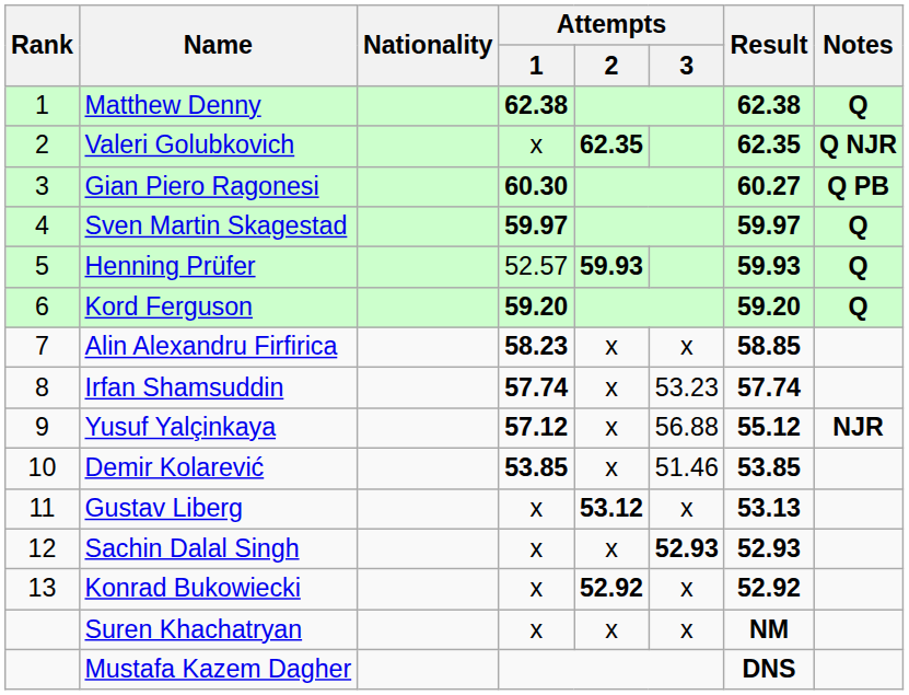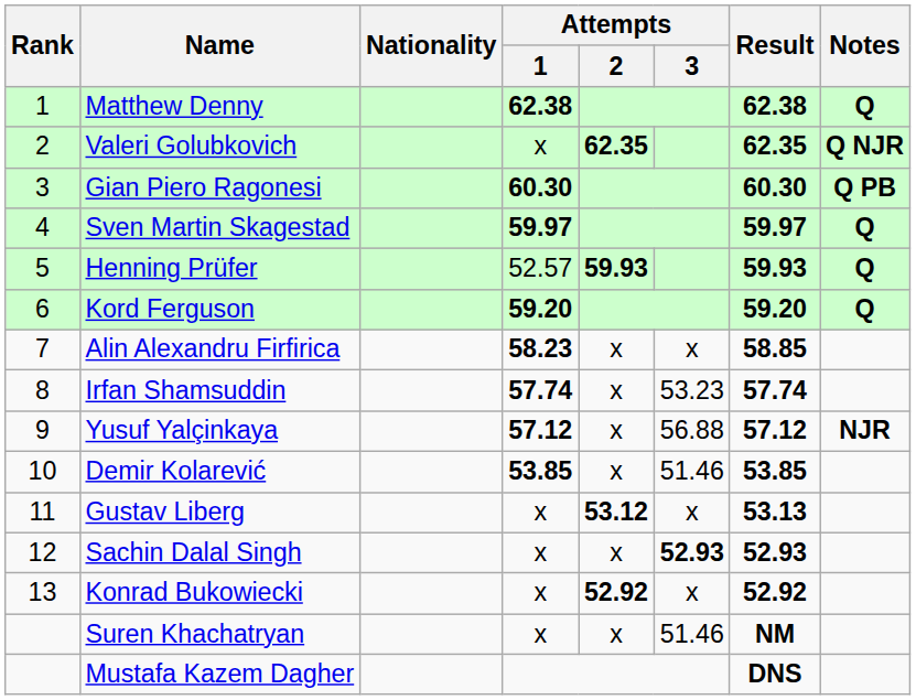 <table class="wikitable sortable" style="text-align:center">
 <tr>
 <th rowspan=2>Rank</th>
 <th rowspan=2>Name</th>
 <th rowspan=2>Nationality</th>
 <th colspan=3>Attempts</th>
 <th rowspan=2>Result</th>
 <th rowspan=2>Notes</th>
 </tr>
 <tr>
 <th>1</th>
 <th>2</th>
 <th>3</th>
 </tr>
 <tr bgcolor=ccffcc>
 <td>1</td>
 <td align=left><a href='#'>Matthew Denny</a></td>
 <td align=left></td>
 <td><strong>62.38</strong></td>
 <td colspan=2></td>
 <td><strong>62.38</strong></td>
 <td><strong>Q</strong></td>
 </tr>
 <tr bgcolor=ccffcc>
 <td>2</td>
 <td align=left><a href='#'>Valeri Golubkovich</a></td>
 <td align=left></td>
 <td>x</td>
 <td><strong>62.35</strong></td>
 <td></td>
 <td><strong>62.35</strong></td>
 <td><strong>Q NJR</strong></td>
 </tr>
 <tr bgcolor=ccffcc>
 <td>3</td>
 <td align=left><a href='#'>Gian Piero Ragonesi</a></td>
 <td align=left></td>
 <td><strong>60.30</strong></td>
 <td colspan=2></td>
-<td><strong>60.27</strong></td>
+<td><strong>60.30</strong></td>
 <td><strong>Q PB</strong></td>
 </tr>
 <tr bgcolor=ccffcc>
 <td>4</td>
 <td align=left><a href='#'>Sven Martin Skagestad</a></td>
 <td align=left></td>
 <td><strong>59.97</strong></td>
 <td colspan=2></td>
 <td><strong>59.97</strong></td>
 <td><strong>Q</strong></td>
 </tr>
 <tr bgcolor=ccffcc>
 <td>5</td>
 <td align=left><a href='#'>Henning Prüfer</a></td>
 <td align=left></td>
 <td>52.57</td>
 <td><strong>59.93</strong></td>
 <td></td>
 <td><strong>59.93</strong></td>
 <td><strong>Q</strong></td>
 </tr>
 <tr bgcolor=ccffcc>
 <td>6</td>
 <td align=left><a href='#'>Kord Ferguson</a></td>
 <td align=left></td>
 <td><strong>59.20</strong></td>
 <td colspan=2></td>
 <td><strong>59.20</strong></td>
 <td><strong>Q</strong></td>
 </tr>
 <tr>
 <td>7</td>
 <td align=left><a href='#'>Alin Alexandru Firfirica</a></td>
 <td align=left></td>
 <td><strong>58.23</strong></td>
 <td>x</td>
 <td>x</td>
 <td><strong>58.85</strong></td>
 <td></td>
 </tr>
 <tr>
 <td>8</td>
 <td align=left><a href='#'>Irfan Shamsuddin</a></td>
 <td align=left></td>
 <td><strong>57.74</strong></td>
 <td>x</td>
 <td>53.23</td>
 <td><strong>57.74</strong></td>
 <td></td>
 </tr>
 <tr>
 <td>9</td>
 <td align=left><a href='#'>Yusuf Yalçinkaya</a></td>
 <td align=left></td>
 <td><strong>57.12</strong></td>
 <td>x</td>
 <td>56.88</td>
-<td><strong>55.12</strong></td>
+<td><strong>57.12</strong></td>
 <td><strong>NJR</strong></td>
 </tr>
 <tr>
 <td>10</td>
 <td align=left><a href='#'>Demir Kolarević</a></td>
 <td align=left></td>
 <td><strong>53.85</strong></td>
 <td>x</td>
 <td>51.46</td>
 <td><strong>53.85</strong></td>
 <td></td>
 </tr>
 <tr>
 <td>11</td>
 <td align=left><a href='#'>Gustav Liberg</a></td>
 <td align=left></td>
 <td>x</td>
 <td><strong>53.12</strong></td>
 <td>x</td>
 <td><strong>53.13</strong></td>
 <td></td>
 </tr>
 <tr>
 <td>12</td>
 <td align=left><a href='#'>Sachin Dalal Singh</a></td>
 <td align=left></td>
 <td>x</td>
 <td>x</td>
 <td><strong>52.93</strong></td>
 <td><strong>52.93</strong></td>
 <td></td>
 </tr>
 <tr>
 <td>13</td>
 <td align=left><a href='#'>Konrad Bukowiecki</a></td>
 <td align=left></td>
 <td>x</td>
 <td><strong>52.92</strong></td>
 <td>x</td>
 <td><strong>52.92</strong></td>
 <td></td>
 </tr>
 <tr>
 <td></td>
 <td align=left><a href='#'>Suren Khachatryan</a></td>
 <td align=left></td>
 <td>x</td>
 <td>x</td>
-<td>x</td>
+<td>51.46</td>
 <td><strong>NM</strong></td>
 <td></td>
 </tr>
 <tr>
 <td></td>
 <td align=left><a href='#'>Mustafa Kazem Dagher</a></td>
 <td align=left></td>
 <td colspan=3></td>
 <td><strong>DNS</strong></td>
 <td></td>
 </tr>
 </table>
